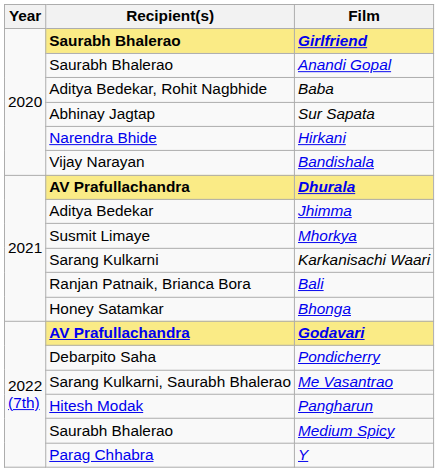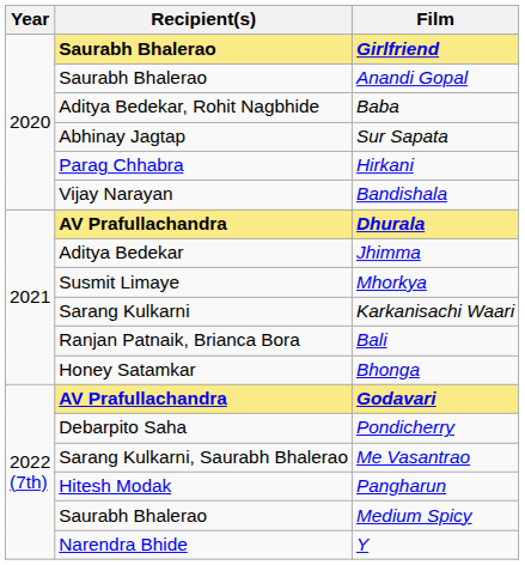 <table class="wikitable">
 <tr>
 <th>Year</th>
 <th>Recipient(s)</th>
 <th>Film</th>
 </tr>
 <tr>
 <td rowspan="6">2020</td>
 <td style="background:#FAEB86;"><strong>Saurabh Bhalerao</strong></td>
 <td style="background:#FAEB86;"><a href='#'><strong><em>Girlfriend</em></strong></a></td>
 </tr>
 <tr>
 <td>Saurabh Bhalerao</td>
 <td><em><a href='#'>Anandi Gopal</a></em></td>
 </tr>
 <tr>
 <td>Aditya Bedekar, Rohit Nagbhide</td>
 <td><em>Baba</em></td>
 </tr>
 <tr>
 <td>Abhinay Jagtap</td>
 <td><em>Sur Sapata</em></td>
 </tr>
 <tr>
-<td><a href='#'>Narendra Bhide</a></td>
+<td><a href='#'>Parag Chhabra</a></td>
 <td><em><a href='#'>Hirkani</a></em></td>
 </tr>
 <tr>
 <td>Vijay Narayan</td>
 <td><em><a href='#'>Bandishala</a></em></td>
 </tr>
 <tr>
 <td rowspan="6">2021</td>
 <td style="background:#FAEB86;"><strong>AV Prafullachandra</strong></td>
 <td style="background:#FAEB86;"><strong><em><a href='#'>Dhurala</a></em></strong></td>
 </tr>
 <tr>
 <td>Aditya Bedekar</td>
 <td><em><a href='#'>Jhimma</a></em></td>
 </tr>
 <tr>
 <td>Susmit Limaye</td>
 <td><em><a href='#'>Mhorkya</a></em></td>
 </tr>
 <tr>
 <td>Sarang Kulkarni</td>
 <td><em>Karkanisachi Waari</em></td>
 </tr>
 <tr>
 <td>Ranjan Patnaik, Brianca Bora</td>
 <td><em><a href='#'>Bali</a></em></td>
 </tr>
 <tr>
 <td>Honey Satamkar</td>
 <td><em><a href='#'>Bhonga</a></em></td>
 </tr>
 <tr>
 <td rowspan="6">2022<br><a href='#'>(7th)</a></td>
 <td style="background:#FAEB86;"><strong><a href='#'>AV Prafullachandra</a></strong></td>
 <td style="background:#FAEB86;"><em><a href='#'><strong>Godavari</strong></a></em></td>
 </tr>
 <tr>
 <td>Debarpito Saha</td>
 <td><em><a href='#'>Pondicherry</a></em></td>
 </tr>
 <tr>
 <td>Sarang Kulkarni, Saurabh Bhalerao</td>
 <td><em><a href='#'>Me Vasantrao</a></em></td>
 </tr>
 <tr>
 <td><a href='#'>Hitesh Modak</a></td>
 <td><a href='#'><em>Pangharun</em></a></td>
 </tr>
 <tr>
 <td>Saurabh Bhalerao</td>
 <td><em><a href='#'>Medium Spicy</a></em></td>
 </tr>
 <tr>
-<td><a href='#'>Parag Chhabra</a></td>
+<td><a href='#'>Narendra Bhide</a></td>
 <td><em><a href='#'>Y</a></em></td>
 </tr>
 </table>
